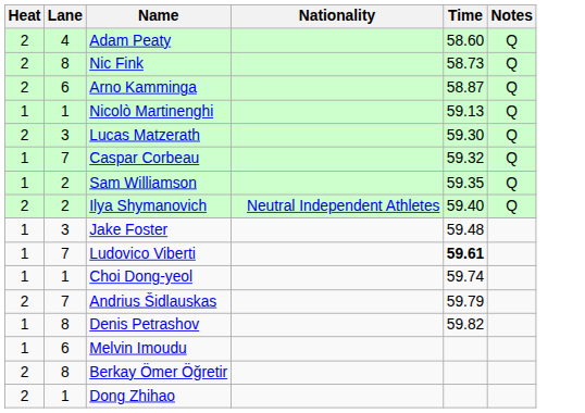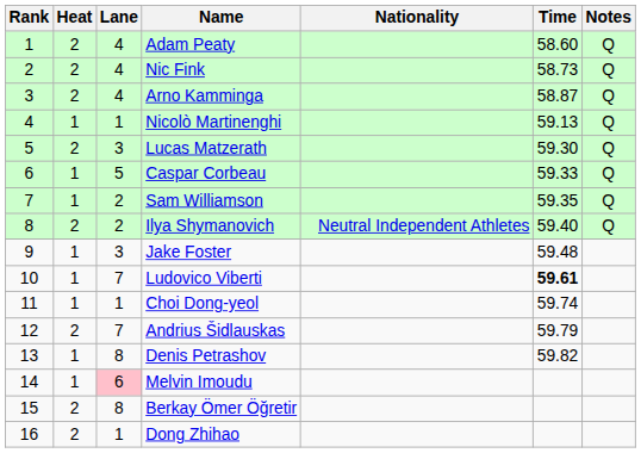 <table class="wikitable sortable" style="text-align:center">
 <tr>
+<th>Rank</th>
 <th>Heat</th>
 <th>Lane</th>
 <th>Name</th>
 <th>Nationality</th>
 <th>Time</th>
 <th>Notes</th>
 </tr>
 <tr bgcolor=ccffcc>
+<td>1</td>
 <td>2</td>
 <td>4</td>
 <td align=left><a href='#'>Adam Peaty</a></td>
 <td align=left></td>
 <td>58.60</td>
 <td>Q</td>
 </tr>
 <tr bgcolor=ccffcc>
 <td>2</td>
-<td>8</td>
+<td>2</td>
+<td>4</td>
 <td align=left><a href='#'>Nic Fink</a></td>
 <td align=left></td>
 <td>58.73</td>
 <td>Q</td>
 </tr>
 <tr bgcolor=ccffcc>
+<td>3</td>
 <td>2</td>
-<td>6</td>
+<td>4</td>
 <td align=left><a href='#'>Arno Kamminga</a></td>
 <td align=left></td>
 <td>58.87</td>
 <td>Q</td>
 </tr>
 <tr bgcolor=ccffcc>
+<td>4</td>
 <td>1</td>
 <td>1</td>
 <td align=left><a href='#'>Nicolò Martinenghi</a></td>
 <td align=left></td>
 <td>59.13</td>
 <td>Q</td>
 </tr>
 <tr bgcolor=ccffcc>
+<td>5</td>
 <td>2</td>
 <td>3</td>
 <td align=left><a href='#'>Lucas Matzerath</a></td>
 <td align=left></td>
 <td>59.30</td>
 <td>Q</td>
 </tr>
 <tr bgcolor=ccffcc>
+<td>6</td>
 <td>1</td>
-<td>7</td>
+<td>5</td>
 <td align=left><a href='#'>Caspar Corbeau</a></td>
 <td align=left></td>
-<td>59.32</td>
+<td>59.33</td>
 <td>Q</td>
 </tr>
 <tr bgcolor=ccffcc>
+<td>7</td>
 <td>1</td>
 <td>2</td>
 <td align=left><a href='#'>Sam Williamson</a></td>
 <td align=left></td>
 <td>59.35</td>
 <td>Q</td>
 </tr>
 <tr bgcolor=ccffcc>
+<td>8</td>
 <td>2</td>
 <td>2</td>
 <td align=left><a href='#'>Ilya Shymanovich</a></td>
 <td>   <a href='#'>Neutral Independent Athletes</a></td>
 <td>59.40</td>
 <td>Q</td>
 </tr>
 <tr>
+<td>9</td>
 <td>1</td>
 <td>3</td>
 <td align=left><a href='#'>Jake Foster</a></td>
 <td align=left></td>
 <td>59.48</td>
 <td></td>
 </tr>
 <tr>
+<td>10</td>
 <td>1</td>
 <td>7</td>
 <td align=left><a href='#'>Ludovico Viberti</a></td>
 <td align=left></td>
 <td><strong>59.61</strong></td>
 <td></td>
 </tr>
 <tr>
+<td>11</td>
 <td>1</td>
 <td>1</td>
 <td align=left><a href='#'>Choi Dong-yeol</a></td>
 <td align=left></td>
 <td>59.74</td>
 <td></td>
 </tr>
 <tr>
+<td>12</td>
 <td>2</td>
 <td>7</td>
 <td align=left><a href='#'>Andrius Šidlauskas</a></td>
 <td align=left></td>
 <td>59.79</td>
 <td></td>
 </tr>
 <tr>
+<td>13</td>
 <td>1</td>
 <td>8</td>
 <td align=left><a href='#'>Denis Petrashov</a></td>
 <td align=left></td>
 <td>59.82</td>
 <td></td>
 </tr>
 <tr>
+<td>14</td>
 <td>1</td>
-<td>6</td>
+<td style="background: pink;">6</td>
 <td align=left><a href='#'>Melvin Imoudu</a></td>
 <td align=left></td>
 <td></td>
 <td></td>
 </tr>
 <tr>
+<td>15</td>
 <td>2</td>
 <td>8</td>
 <td align=left><a href='#'>Berkay Ömer Öğretir</a></td>
 <td align=left></td>
 <td></td>
 <td></td>
 </tr>
 <tr>
+<td>16</td>
 <td>2</td>
 <td>1</td>
 <td align=left><a href='#'>Dong Zhihao</a></td>
 <td align=left></td>
 <td></td>
 <td></td>
 </tr>
 </table>
